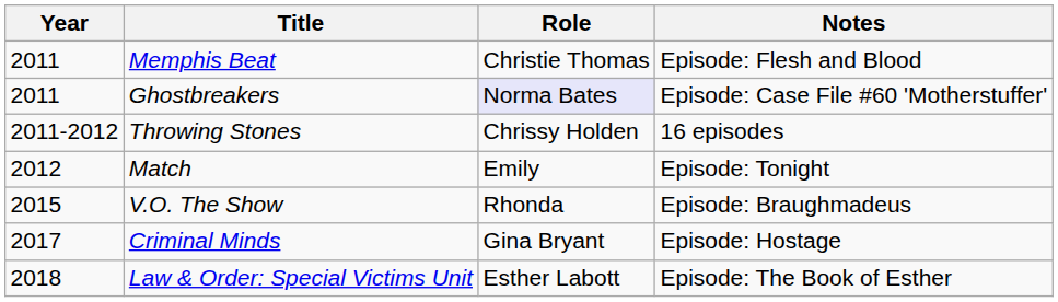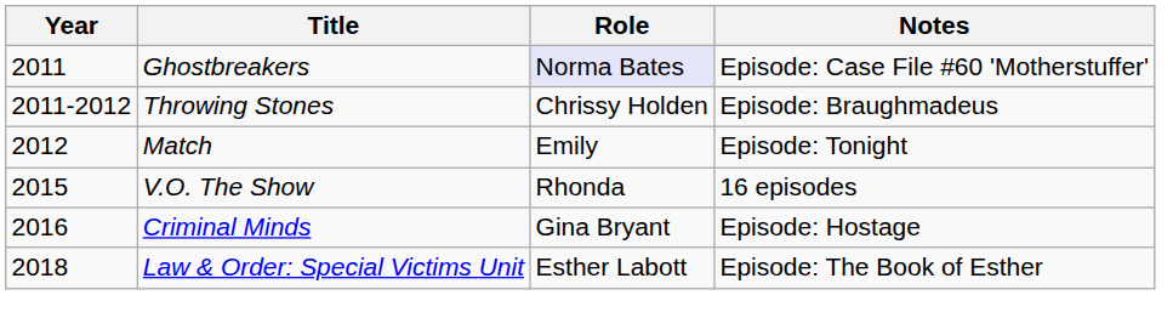 <table class="wikitable sortable">
 <tr>
 <th>Year</th>
 <th>Title</th>
 <th>Role</th>
 <th class="unsortable">Notes</th>
-</tr>
-<tr>
-<td>2011</td>
-<td><em><a href='#'>Memphis Beat</a></em></td>
-<td>Christie Thomas</td>
-<td>Episode: Flesh and Blood</td>
 </tr>
 <tr>
 <td>2011</td>
 <td><em>Ghostbreakers</em></td>
 <td style="background: lavender;">Norma Bates</td>
 <td>Episode: Case File #60 'Motherstuffer'</td>
 </tr>
 <tr>
 <td>2011-2012</td>
 <td><em>Throwing Stones</em></td>
 <td>Chrissy Holden</td>
-<td>16 episodes</td>
+<td>Episode: Braughmadeus</td>
 </tr>
 <tr>
 <td>2012</td>
 <td><em>Match</em></td>
 <td>Emily</td>
 <td>Episode: Tonight</td>
 </tr>
 <tr>
 <td>2015</td>
 <td><em>V.O. The Show</em></td>
 <td>Rhonda</td>
-<td>Episode: Braughmadeus</td>
+<td>16 episodes</td>
 </tr>
 <tr>
-<td>2017</td>
+<td>2016</td>
 <td><em><a href='#'>Criminal Minds</a></em></td>
 <td>Gina Bryant</td>
 <td>Episode: Hostage</td>
 </tr>
 <tr>
 <td>2018</td>
 <td><em><a href='#'>Law & Order: Special Victims Unit</a></em></td>
 <td>Esther Labott</td>
 <td>Episode: The Book of Esther</td>
 </tr>
 </table>
